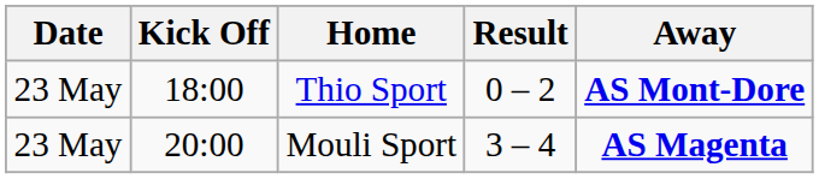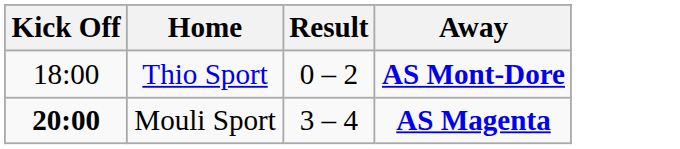 <table class="wikitable" style="text-align: center">
 <tr>
-<th scope="col">Date</th>
 <th scope="col">Kick Off</th>
 <th scope="col">Home</th>
 <th scope="col">Result</th>
 <th scope="col">Away</th>
 </tr>
 <tr>
-<td>23 May</td>
 <td>18:00</td>
 <td><a href='#'>Thio Sport</a></td>
 <td>0 – 2</td>
 <td><strong><a href='#'>AS Mont-Dore</a></strong></td>
 </tr>
 <tr>
-<td>23 May</td>
-<td>20:00</td>
+<td><strong>20:00</strong></td>
 <td>Mouli Sport</td>
 <td>3 – 4</td>
 <td><strong><a href='#'>AS Magenta</a></strong></td>
 </tr>
 </table>
